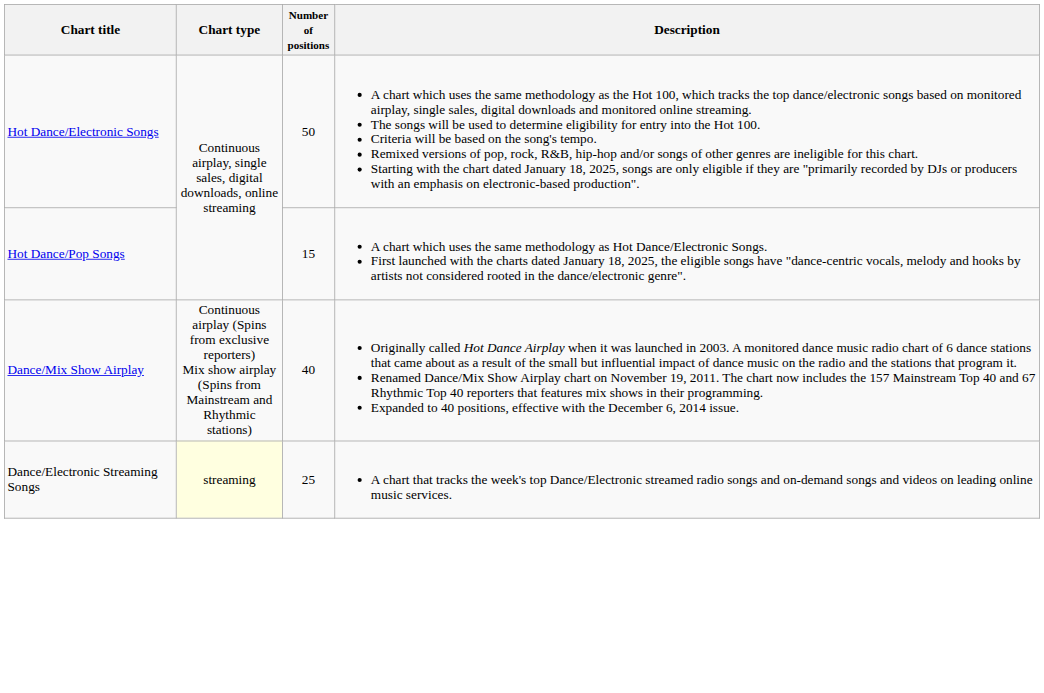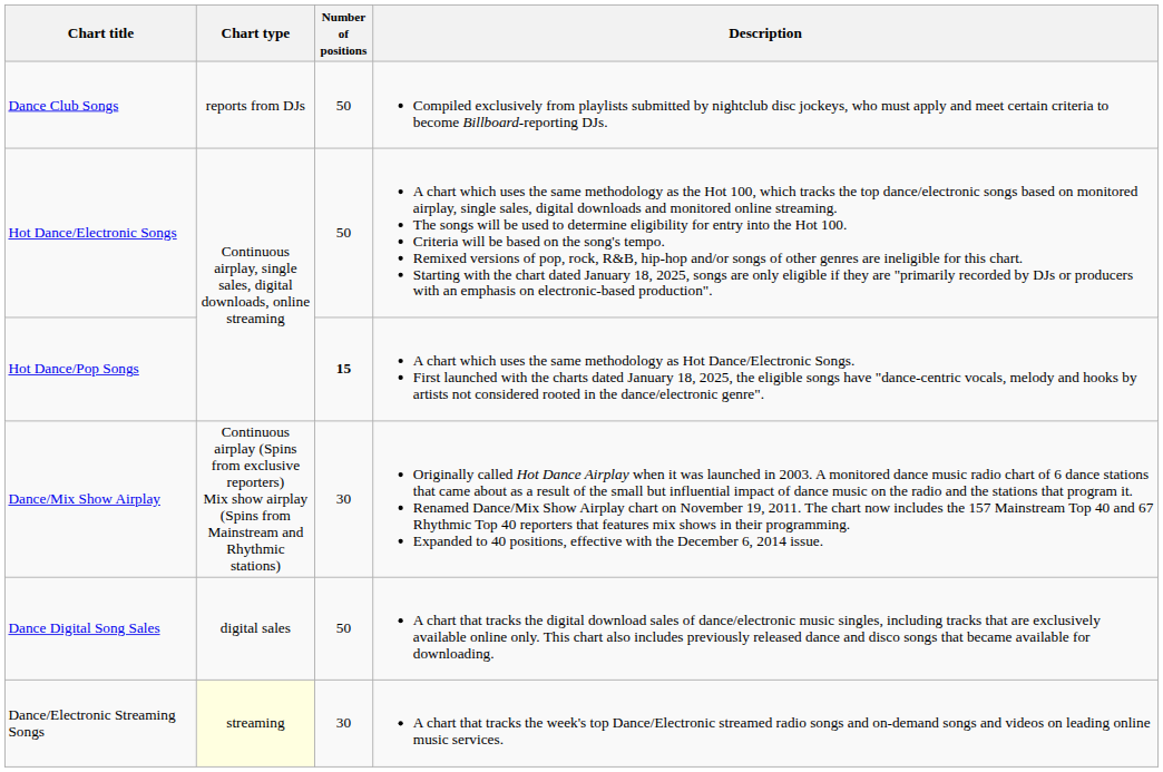 <table class="wikitable sortable">
 <tr>
 <th width=200>Chart title</th>
 <th width=120>Chart type</th>
 <th><small>Number of<br>positions</small></th>
 <th class="unsortable">Description</th>
+</tr>
+<tr>
+<td><a href='#'>Dance Club Songs</a></td>
+<td align=center>reports from DJs</td>
+<td align=center>50</td>
+<td><br><ul><li>Compiled exclusively from playlists submitted by nightclub disc jockeys, who must apply and meet certain criteria to become <em>Billboard</em>-reporting DJs.</li></ul></td>
 </tr>
 <tr>
 <td><a href='#'>Hot Dance/Electronic Songs</a></td>
 <td align=center rowspan=2>Continuous airplay, single sales, digital downloads, online streaming</td>
 <td align=center>50</td>
 <td><br><ul><li>A chart which uses the same methodology as the Hot 100, which tracks the top dance/electronic songs based on monitored airplay, single sales, digital downloads and monitored online streaming.</li><li>The songs will be used to determine eligibility for entry into the Hot 100.</li><li>Criteria will be based on the song's tempo.</li><li>Remixed versions of pop, rock, R&B, hip-hop and/or songs of other genres are ineligible for this chart.</li><li>Starting with the chart dated January 18, 2025, songs are only eligible if they are "primarily recorded by DJs or producers with an emphasis on electronic-based production".</li></ul></td>
 </tr>
 <tr>
 <td><a href='#'>Hot Dance/Pop Songs</a></td>
-<td align=center>15</td>
+<td align=center><strong>15</strong></td>
 <td><br><ul><li>A chart which uses the same methodology as Hot Dance/Electronic Songs.</li><li>First launched with the charts dated January 18, 2025, the eligible songs have "dance-centric vocals, melody and hooks by artists not considered rooted in the dance/electronic genre".</li></ul></td>
 </tr>
 <tr>
 <td><a href='#'>Dance/Mix Show Airplay</a></td>
 <td align=center>Continuous airplay (Spins from exclusive reporters)<br>Mix show airplay (Spins from Mainstream and Rhythmic stations)</td>
-<td align=center>40</td>
+<td align=center>30</td>
 <td><br><ul><li>Originally called <em>Hot Dance Airplay</em> when it was launched in 2003. A monitored dance music radio chart of 6 dance stations that came about as a result of the small but influential impact of dance music on the radio and the stations that program it.</li><li>Renamed Dance/Mix Show Airplay chart on November 19, 2011. The chart now includes the 157 Mainstream Top 40 and 67 Rhythmic Top 40 reporters that features mix shows in their programming.</li><li>Expanded to 40 positions, effective with the December 6, 2014 issue.</li></ul></td>
+</tr>
+<tr>
+<td><a href='#'>Dance Digital Song Sales</a></td>
+<td align=center>digital sales</td>
+<td align=center>50</td>
+<td><br><ul><li>A chart that tracks the digital download sales of dance/electronic music singles, including tracks that are exclusively available online only. This chart also includes previously released dance and disco songs that became available for downloading.</li></ul></td>
 </tr>
 <tr>
 <td>Dance/Electronic Streaming Songs</td>
 <td align=center style="background: lightyellow;">streaming</td>
-<td align=center>25</td>
+<td align=center>30</td>
 <td><br><ul><li>A chart that tracks the week's top Dance/Electronic streamed radio songs and on-demand songs and videos on leading online music services.</li></ul></td>
 </tr>
 </table>
